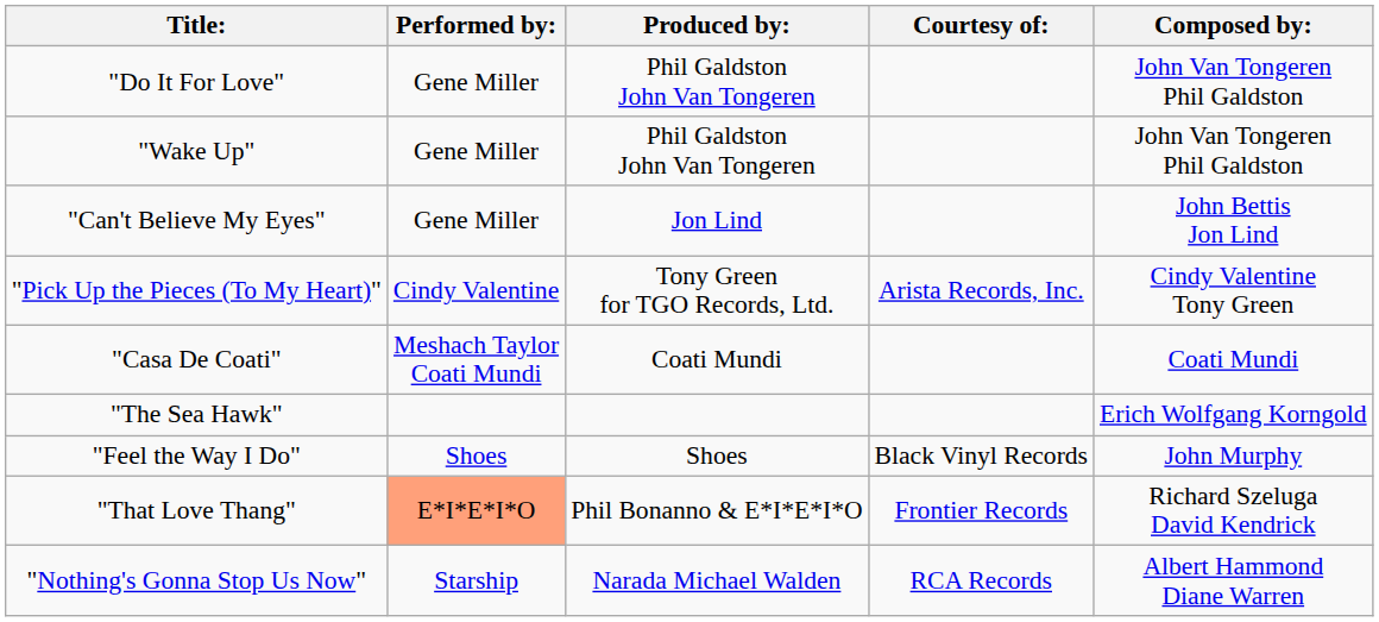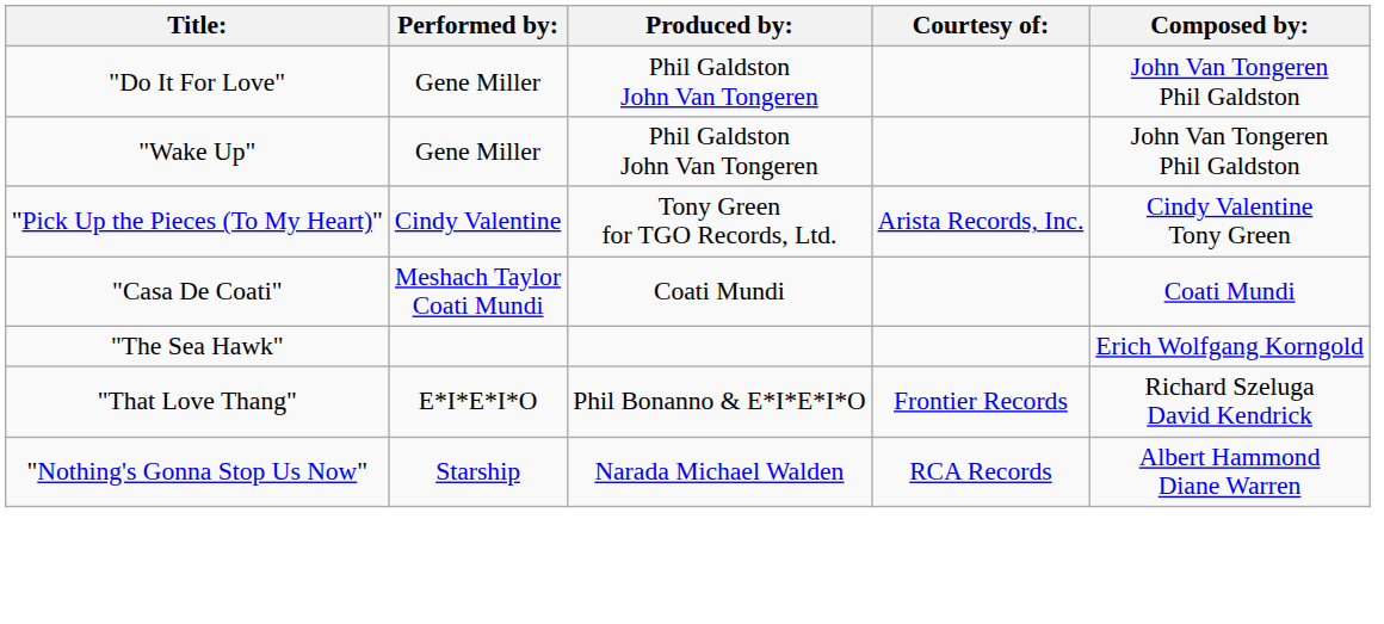 <table class="wikitable" style="text-align:center;">
 <tr>
 <th>Title:</th>
 <th>Performed by:</th>
 <th>Produced by:</th>
 <th>Courtesy of:</th>
 <th>Composed by:</th>
 </tr>
 <tr>
 <td>"Do It For Love"</td>
 <td>Gene Miller</td>
 <td>Phil Galdston <br> <a href='#'>John Van Tongeren</a></td>
 <td></td>
 <td><a href='#'>John Van Tongeren</a> <br> Phil Galdston</td>
 </tr>
 <tr>
 <td>"Wake Up"</td>
 <td>Gene Miller</td>
 <td>Phil Galdston <br>John Van Tongeren</td>
 <td></td>
 <td>John Van Tongeren <br> Phil Galdston</td>
 </tr>
 <tr>
-<td>"Can't Believe My Eyes"</td>
-<td>Gene Miller</td>
-<td><a href='#'>Jon Lind</a></td>
-<td></td>
-<td><a href='#'>John Bettis</a> <br> <a href='#'>Jon Lind</a></td>
-</tr>
-<tr>
 <td>"<a href='#'>Pick Up the Pieces (To My Heart)</a>"</td>
 <td><a href='#'>Cindy Valentine</a></td>
 <td>Tony Green <br> for TGO Records, Ltd.</td>
 <td><a href='#'>Arista Records, Inc.</a></td>
 <td><a href='#'>Cindy Valentine</a> <br> Tony Green</td>
 </tr>
 <tr>
 <td>"Casa De Coati"</td>
 <td><a href='#'>Meshach Taylor</a> <br> <a href='#'>Coati Mundi</a></td>
 <td>Coati Mundi</td>
 <td></td>
 <td><a href='#'>Coati Mundi</a></td>
 </tr>
 <tr>
 <td>"The Sea Hawk"</td>
 <td></td>
 <td></td>
 <td></td>
 <td><a href='#'>Erich Wolfgang Korngold</a></td>
 </tr>
 <tr>
-<td>"Feel the Way I Do"</td>
-<td><a href='#'>Shoes</a></td>
-<td>Shoes</td>
-<td>Black Vinyl Records</td>
-<td><a href='#'>John Murphy</a></td>
-</tr>
-<tr>
 <td>"That Love Thang"</td>
-<td style="background: lightsalmon;">E*I*E*I*O</td>
+<td>E*I*E*I*O</td>
 <td>Phil Bonanno & E*I*E*I*O</td>
 <td><a href='#'>Frontier Records</a></td>
 <td>Richard Szeluga <br> <a href='#'>David Kendrick</a></td>
 </tr>
 <tr>
 <td>"<a href='#'>Nothing's Gonna Stop Us Now</a>"</td>
 <td><a href='#'>Starship</a></td>
 <td><a href='#'>Narada Michael Walden</a></td>
 <td><a href='#'>RCA Records</a></td>
 <td><a href='#'>Albert Hammond</a> <br> <a href='#'>Diane Warren</a></td>
 </tr>
 </table>
